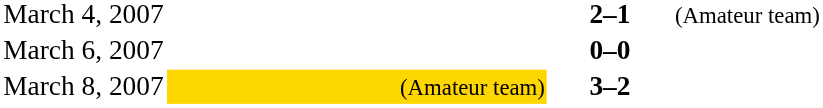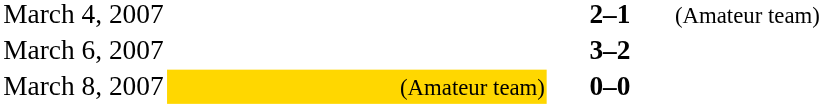 <table width=100% cellspacing=1>
 <tr>
 <th width=120></th>
 <th width=220></th>
 <th width=70></th>
 <th width=220></th>
 <th></th>
 </tr>
 <tr>
 <td align=right>March 4, 2007</td>
 <td align=right><strong></strong></td>
 <td align=center><strong>2–1</strong></td>
 <td><strong></strong> <small>(Amateur team)</small></td>
 </tr>
 <tr>
 <td align=right>March 6, 2007</td>
 <td align=right><strong></strong></td>
-<td align=center><strong>0–0</strong></td>
+<td align=center><strong>3–2</strong></td>
 <td><strong></strong></td>
 </tr>
 <tr>
 <td align=right>March 8, 2007</td>
 <td align=right style="background: gold;"><small>(Amateur team)</small> <strong></strong></td>
-<td align=center><strong>3–2</strong></td>
+<td align=center><strong>0–0</strong></td>
 <td><strong></strong></td>
 </tr>
 </table>
